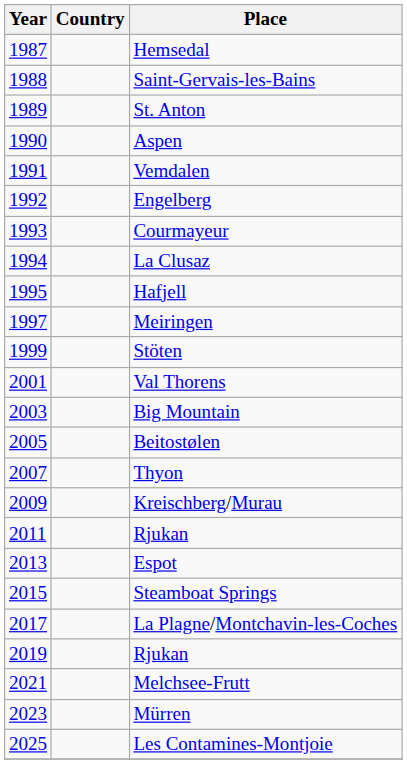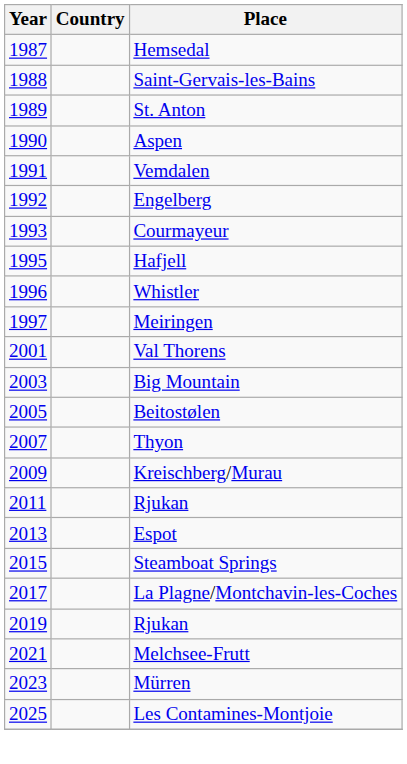 <table class="wikitable sortable">
 <tr>
 <th>Year</th>
 <th>Country</th>
 <th>Place</th>
 </tr>
 <tr>
 <td><a href='#'>1987</a></td>
 <td></td>
 <td><a href='#'>Hemsedal</a></td>
 </tr>
 <tr>
 <td><a href='#'>1988</a></td>
 <td></td>
 <td><a href='#'>Saint-Gervais-les-Bains</a></td>
 </tr>
 <tr>
 <td><a href='#'>1989</a></td>
 <td></td>
 <td><a href='#'>St. Anton</a></td>
 </tr>
 <tr>
 <td><a href='#'>1990</a></td>
 <td></td>
 <td><a href='#'>Aspen</a></td>
 </tr>
 <tr>
 <td><a href='#'>1991</a></td>
 <td></td>
 <td><a href='#'>Vemdalen</a></td>
 </tr>
 <tr>
 <td><a href='#'>1992</a></td>
 <td></td>
 <td><a href='#'>Engelberg</a></td>
 </tr>
 <tr>
 <td><a href='#'>1993</a></td>
 <td></td>
 <td><a href='#'>Courmayeur</a></td>
 </tr>
 <tr>
-<td><a href='#'>1994</a></td>
-<td></td>
-<td><a href='#'>La Clusaz</a></td>
-</tr>
-<tr>
 <td><a href='#'>1995</a></td>
 <td></td>
 <td><a href='#'>Hafjell</a></td>
 </tr>
 <tr>
+<td><a href='#'>1996</a></td>
+<td></td>
+<td><a href='#'>Whistler</a></td>
+</tr>
+<tr>
 <td><a href='#'>1997</a></td>
 <td></td>
 <td><a href='#'>Meiringen</a></td>
-</tr>
-<tr>
-<td><a href='#'>1999</a></td>
-<td></td>
-<td><a href='#'>Stöten</a></td>
 </tr>
 <tr>
 <td><a href='#'>2001</a></td>
 <td></td>
 <td><a href='#'>Val Thorens</a></td>
 </tr>
 <tr>
 <td><a href='#'>2003</a></td>
 <td></td>
 <td><a href='#'>Big Mountain</a></td>
 </tr>
 <tr>
 <td><a href='#'>2005</a></td>
 <td></td>
 <td><a href='#'>Beitostølen</a></td>
 </tr>
 <tr>
 <td><a href='#'>2007</a></td>
 <td></td>
 <td><a href='#'>Thyon</a></td>
 </tr>
 <tr>
 <td><a href='#'>2009</a></td>
 <td></td>
 <td><a href='#'>Kreischberg</a>/<a href='#'>Murau</a></td>
 </tr>
 <tr>
 <td><a href='#'>2011</a></td>
 <td></td>
 <td><a href='#'>Rjukan</a></td>
 </tr>
 <tr>
 <td><a href='#'>2013</a></td>
 <td></td>
 <td><a href='#'>Espot</a></td>
 </tr>
 <tr>
 <td><a href='#'>2015</a></td>
 <td></td>
 <td><a href='#'>Steamboat Springs</a></td>
 </tr>
 <tr>
 <td><a href='#'>2017</a></td>
 <td></td>
 <td><a href='#'>La Plagne</a>/<a href='#'>Montchavin-les-Coches</a></td>
 </tr>
 <tr>
 <td><a href='#'>2019</a></td>
 <td></td>
 <td><a href='#'>Rjukan</a></td>
 </tr>
 <tr>
 <td><a href='#'>2021</a></td>
 <td></td>
 <td><a href='#'>Melchsee-Frutt</a></td>
 </tr>
 <tr>
 <td><a href='#'>2023</a></td>
 <td></td>
 <td><a href='#'>Mürren</a></td>
 </tr>
 <tr>
 <td><a href='#'>2025</a></td>
 <td></td>
 <td><a href='#'>Les Contamines-Montjoie</a></td>
 </tr>
 <tr>
 </tr>
 </table>
